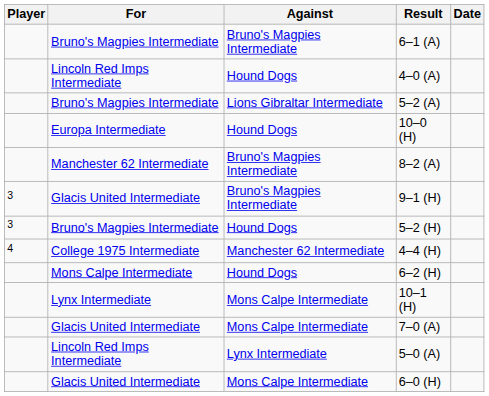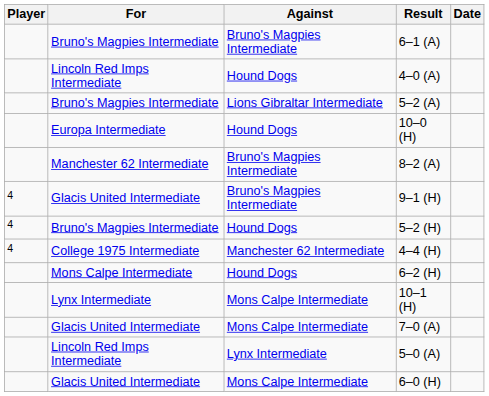 <table class="wikitable">
 <tr>
 <th>Player</th>
 <th>For</th>
 <th>Against</th>
 <th style="text-align:center">Result</th>
 <th>Date</th>
 </tr>
 <tr>
 <td> </td>
 <td><a href='#'>Bruno's Magpies Intermediate</a></td>
 <td><a href='#'>Bruno's Magpies Intermediate</a></td>
 <td>6–1 (A)</td>
 <td></td>
 </tr>
 <tr>
 <td> </td>
 <td><a href='#'>Lincoln Red Imps Intermediate</a></td>
 <td><a href='#'>Hound Dogs</a></td>
 <td>4–0 (A)</td>
 <td></td>
 </tr>
 <tr>
 <td> </td>
 <td><a href='#'>Bruno's Magpies Intermediate</a></td>
 <td><a href='#'>Lions Gibraltar Intermediate</a></td>
 <td>5–2 (A)</td>
 <td></td>
 </tr>
 <tr>
 <td> </td>
 <td><a href='#'>Europa Intermediate</a></td>
 <td><a href='#'>Hound Dogs</a></td>
 <td>10–0 (H)</td>
 <td></td>
 </tr>
 <tr>
 <td> </td>
 <td><a href='#'>Manchester 62 Intermediate</a></td>
 <td><a href='#'>Bruno's Magpies Intermediate</a></td>
 <td>8–2 (A)</td>
 <td></td>
 </tr>
 <tr>
-<td> <sup>3</sup></td>
+<td> <sup>4</sup></td>
 <td><a href='#'>Glacis United Intermediate</a></td>
 <td><a href='#'>Bruno's Magpies Intermediate</a></td>
 <td>9–1 (H)</td>
 <td></td>
 </tr>
 <tr>
-<td> <sup>3</sup></td>
+<td> <sup>4</sup></td>
 <td><a href='#'>Bruno's Magpies Intermediate</a></td>
 <td><a href='#'>Hound Dogs</a></td>
 <td>5–2 (H)</td>
 <td></td>
 </tr>
 <tr>
 <td> <sup>4</sup></td>
 <td><a href='#'>College 1975 Intermediate</a></td>
 <td><a href='#'>Manchester 62 Intermediate</a></td>
 <td>4–4 (H)</td>
 <td></td>
 </tr>
 <tr>
 <td> </td>
 <td><a href='#'>Mons Calpe Intermediate</a></td>
 <td><a href='#'>Hound Dogs</a></td>
 <td>6–2 (H)</td>
 <td></td>
 </tr>
 <tr>
 <td> </td>
 <td><a href='#'>Lynx Intermediate</a></td>
 <td><a href='#'>Mons Calpe Intermediate</a></td>
 <td>10–1 (H)</td>
 <td></td>
 </tr>
 <tr>
 <td> </td>
 <td><a href='#'>Glacis United Intermediate</a></td>
 <td><a href='#'>Mons Calpe Intermediate</a></td>
 <td>7–0 (A)</td>
 <td></td>
 </tr>
 <tr>
 <td> </td>
 <td><a href='#'>Lincoln Red Imps Intermediate</a></td>
 <td><a href='#'>Lynx Intermediate</a></td>
 <td>5–0 (A)</td>
 <td></td>
 </tr>
 <tr>
 <td> </td>
 <td><a href='#'>Glacis United Intermediate</a></td>
 <td><a href='#'>Mons Calpe Intermediate</a></td>
 <td>6–0 (H)</td>
 <td></td>
 </tr>
 </table>
